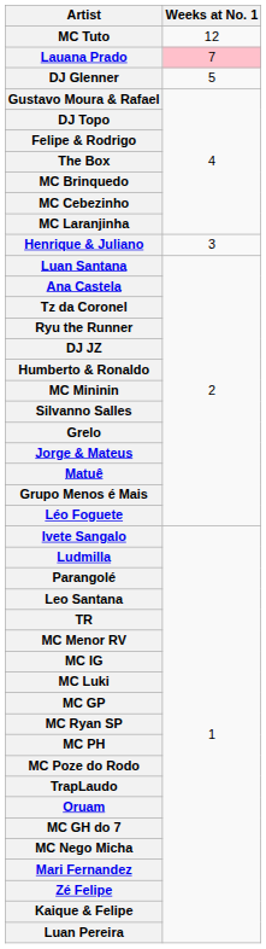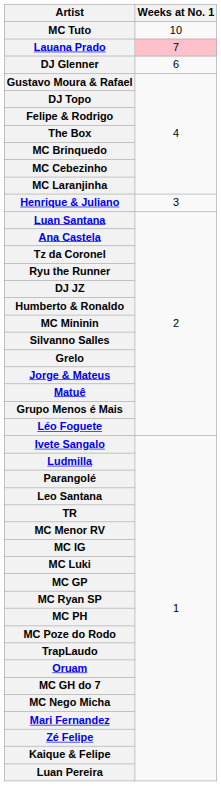 <table class="wikitable sortable plainrowheaders" style="text-align:center;">
 <tr>
 <th scope="col">Artist</th>
 <th scope="col">Weeks at No. 1</th>
 </tr>
 <tr>
 <th scope="row">MC Tuto</th>
-<td>12</td>
+<td>10</td>
 </tr>
 <tr>
 <th scope="row"><a href='#'>Lauana Prado</a></th>
 <td style="background: pink;">7</td>
 </tr>
 <tr>
 <th scope="row">DJ Glenner</th>
-<td>5</td>
+<td>6</td>
 </tr>
 <tr>
 <th scope="row">Gustavo Moura & Rafael</th>
 <td rowspan="7">4</td>
 </tr>
 <tr>
 <th scope="row">DJ Topo</th>
 </tr>
 <tr>
 <th scope="row">Felipe & Rodrigo</th>
 </tr>
 <tr>
 <th scope="row">The Box</th>
 </tr>
 <tr>
 <th scope="row">MC Brinquedo</th>
 </tr>
 <tr>
 <th scope="row">MC Cebezinho</th>
 </tr>
 <tr>
 <th scope="row">MC Laranjinha</th>
 </tr>
 <tr>
 <th scope="row"><a href='#'>Henrique & Juliano</a></th>
 <td>3</td>
 </tr>
 <tr>
 <th scope="row"><a href='#'>Luan Santana</a></th>
 <td rowspan="13">2</td>
 </tr>
 <tr>
 <th scope="row"><a href='#'>Ana Castela</a></th>
 </tr>
 <tr>
 <th scope="row">Tz da Coronel</th>
 </tr>
 <tr>
 <th scope="row">Ryu the Runner</th>
 </tr>
 <tr>
 <th scope="row">DJ JZ</th>
 </tr>
 <tr>
 <th scope="row">Humberto & Ronaldo</th>
 </tr>
 <tr>
 <th scope="row">MC Mininin</th>
 </tr>
 <tr>
 <th scope="row">Silvanno Salles</th>
 </tr>
 <tr>
 <th scope="row">Grelo</th>
 </tr>
 <tr>
 <th scope="row"><a href='#'>Jorge & Mateus</a></th>
 </tr>
 <tr>
 <th scope="row"><a href='#'>Matuê</a></th>
 </tr>
 <tr>
 <th scope="row">Grupo Menos é Mais</th>
 </tr>
 <tr>
 <th scope="row"><a href='#'>Léo Foguete</a></th>
 </tr>
 <tr>
 <th scope="row"><a href='#'>Ivete Sangalo</a></th>
 <td rowspan="27">1</td>
 </tr>
 <tr>
 <th scope="row"><a href='#'>Ludmilla</a></th>
 </tr>
 <tr>
 <th scope="row">Parangolé</th>
 </tr>
 <tr>
 <th scope="row">Leo Santana</th>
 </tr>
 <tr>
 <th scope="row">TR</th>
 </tr>
 <tr>
 <th scope="row">MC Menor RV</th>
 </tr>
 <tr>
 <th scope="row">MC IG</th>
 </tr>
 <tr>
 <th scope="row">MC Luki</th>
 </tr>
 <tr>
 <th scope="row">MC GP</th>
 </tr>
 <tr>
 <th scope="row">MC Ryan SP</th>
 </tr>
 <tr>
 <th scope="row">MC PH</th>
 </tr>
 <tr>
 <th scope="row">MC Poze do Rodo</th>
 </tr>
 <tr>
 <th scope="row">TrapLaudo</th>
 </tr>
 <tr>
 <th scope="row"><a href='#'>Oruam</a></th>
 </tr>
 <tr>
 <th scope="row">MC GH do 7</th>
 </tr>
 <tr>
 <th scope="row">MC Nego Micha</th>
 </tr>
 <tr>
 <th scope="row"><a href='#'>Mari Fernandez</a></th>
 </tr>
 <tr>
 <th scope="row"><a href='#'>Zé Felipe</a></th>
 </tr>
 <tr>
 <th scope="row">Kaique & Felipe</th>
 </tr>
 <tr>
 <th scope="row">Luan Pereira</th>
 </tr>
 </table>
